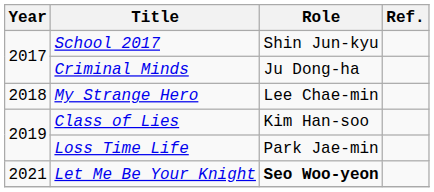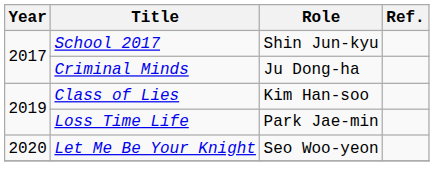 <table class="wikitable sortable">
 <tr>
 <th>Year</th>
 <th>Title</th>
 <th>Role</th>
 <th>Ref.</th>
 </tr>
 <tr>
 <td rowspan="2">2017</td>
 <td><em><a href='#'>School 2017</a></em></td>
 <td>Shin Jun-kyu</td>
 <td></td>
 </tr>
 <tr>
 <td><em><a href='#'>Criminal Minds</a></em></td>
 <td>Ju Dong-ha</td>
 <td></td>
 </tr>
 <tr>
-<td>2018</td>
-<td><em><a href='#'>My Strange Hero</a></em></td>
-<td>Lee Chae-min</td>
-<td></td>
-</tr>
-<tr>
 <td rowspan="2">2019</td>
 <td><em><a href='#'>Class of Lies</a></em></td>
 <td>Kim Han-soo</td>
 <td></td>
 </tr>
 <tr>
 <td><em><a href='#'>Loss Time Life</a></em></td>
 <td>Park Jae-min</td>
 <td></td>
 </tr>
 <tr>
-<td>2021</td>
+<td>2020</td>
 <td><em><a href='#'>Let Me Be Your Knight</a></em></td>
-<td><strong>Seo Woo-yeon</strong></td>
+<td>Seo Woo-yeon</td>
 <td></td>
 </tr>
 <tr>
 </tr>
 </table>
